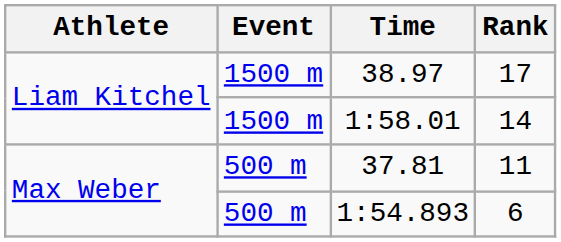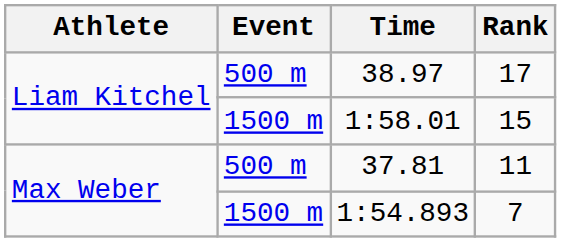 <table class="wikitable" style="font-size:90%">
 <tr>
 <th>Athlete</th>
 <th>Event</th>
 <th>Time</th>
 <th>Rank</th>
 </tr>
 <tr align=center>
 <td align=left rowspan=2><a href='#'>Liam Kitchel</a></td>
-<td align=left><a href='#'>1500 m</a></td>
+<td align=left><a href='#'>500 m</a></td>
 <td>38.97</td>
 <td>17</td>
 </tr>
 <tr align=center>
 <td align=left><a href='#'>1500 m</a></td>
 <td>1:58.01</td>
-<td>14</td>
+<td>15</td>
 </tr>
 <tr align=center>
 <td align=left rowspan=2><a href='#'>Max Weber</a></td>
 <td align=left><a href='#'>500 m</a></td>
 <td>37.81</td>
 <td>11</td>
 </tr>
 <tr align=center>
-<td align=left><a href='#'>500 m</a></td>
+<td align=left><a href='#'>1500 m</a></td>
 <td>1:54.893</td>
-<td>6</td>
+<td>7</td>
 </tr>
 </table>
